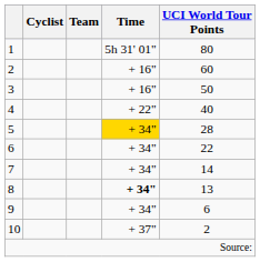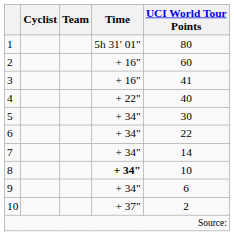 <table class="wikitable">
 <tr style="background:#ccf;">
 <th></th>
 <th>Cyclist</th>
 <th>Team</th>
 <th>Time</th>
 <th><a href='#'>UCI World Tour</a><br>Points</th>
 </tr>
 <tr>
 <td>1</td>
 <td></td>
 <td></td>
 <td align="right">5h 31' 01"</td>
 <td style="text-align:center;">80</td>
 </tr>
 <tr>
 <td>2</td>
 <td></td>
 <td></td>
 <td align="right">+ 16"</td>
 <td style="text-align:center;">60</td>
 </tr>
 <tr>
 <td>3</td>
 <td></td>
 <td></td>
 <td align="right">+ 16"</td>
-<td style="text-align:center;">50</td>
+<td style="text-align:center;">41</td>
 </tr>
 <tr>
 <td>4</td>
 <td></td>
 <td></td>
 <td align="right">+ 22"</td>
 <td style="text-align:center;">40</td>
 </tr>
 <tr>
 <td>5</td>
 <td></td>
 <td></td>
-<td align="right" style="background: gold;">+ 34"</td>
-<td style="text-align:center;">28</td>
+<td align="right">+ 34"</td>
+<td style="text-align:center;">30</td>
 </tr>
 <tr>
 <td>6</td>
 <td></td>
 <td></td>
 <td align="right">+ 34"</td>
 <td style="text-align:center;">22</td>
 </tr>
 <tr>
 <td>7</td>
 <td></td>
 <td></td>
 <td align="right">+ 34"</td>
 <td style="text-align:center;">14</td>
 </tr>
 <tr>
 <td>8</td>
 <td></td>
 <td></td>
 <td align="right"><strong>+ 34"</strong></td>
-<td style="text-align:center;">13</td>
+<td style="text-align:center;">10</td>
 </tr>
 <tr>
 <td>9</td>
 <td></td>
 <td></td>
 <td align="right">+ 34"</td>
 <td style="text-align:center;">6</td>
 </tr>
 <tr>
 <td>10</td>
 <td></td>
 <td></td>
 <td align="right">+ 37"</td>
 <td style="text-align:center;">2</td>
 </tr>
 <tr>
 <td colspan=5 style="text-align: right; font-size: smaller">Source: </td>
 </tr>
 </table>
